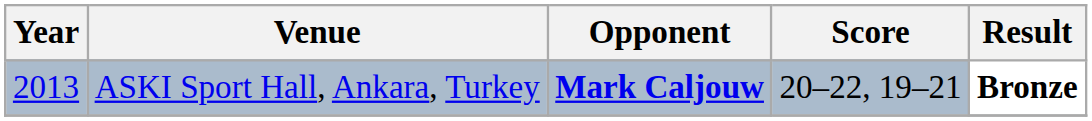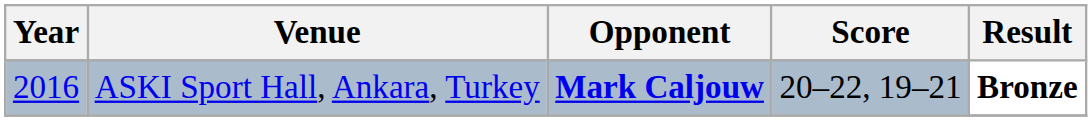 <table class="sortable wikitable" style="font-size: 90%;">
 <tr>
 <th>Year</th>
 <th>Venue</th>
 <th>Opponent</th>
 <th>Score</th>
 <th>Result</th>
 </tr>
 <tr style="background:#AABBCC">
-<td align="center"><a href='#'>2013</a></td>
+<td align="center"><a href='#'>2016</a></td>
 <td align="left"><a href='#'>ASKI Sport Hall</a>, <a href='#'>Ankara</a>, <a href='#'>Turkey</a></td>
 <td align="left"><strong> <a href='#'>Mark Caljouw</a></strong></td>
 <td align="left">20–22, 19–21</td>
 <td style="text-align:left; background:white"> <strong>Bronze</strong></td>
 </tr>
 <tr>
 </tr>
 </table>
